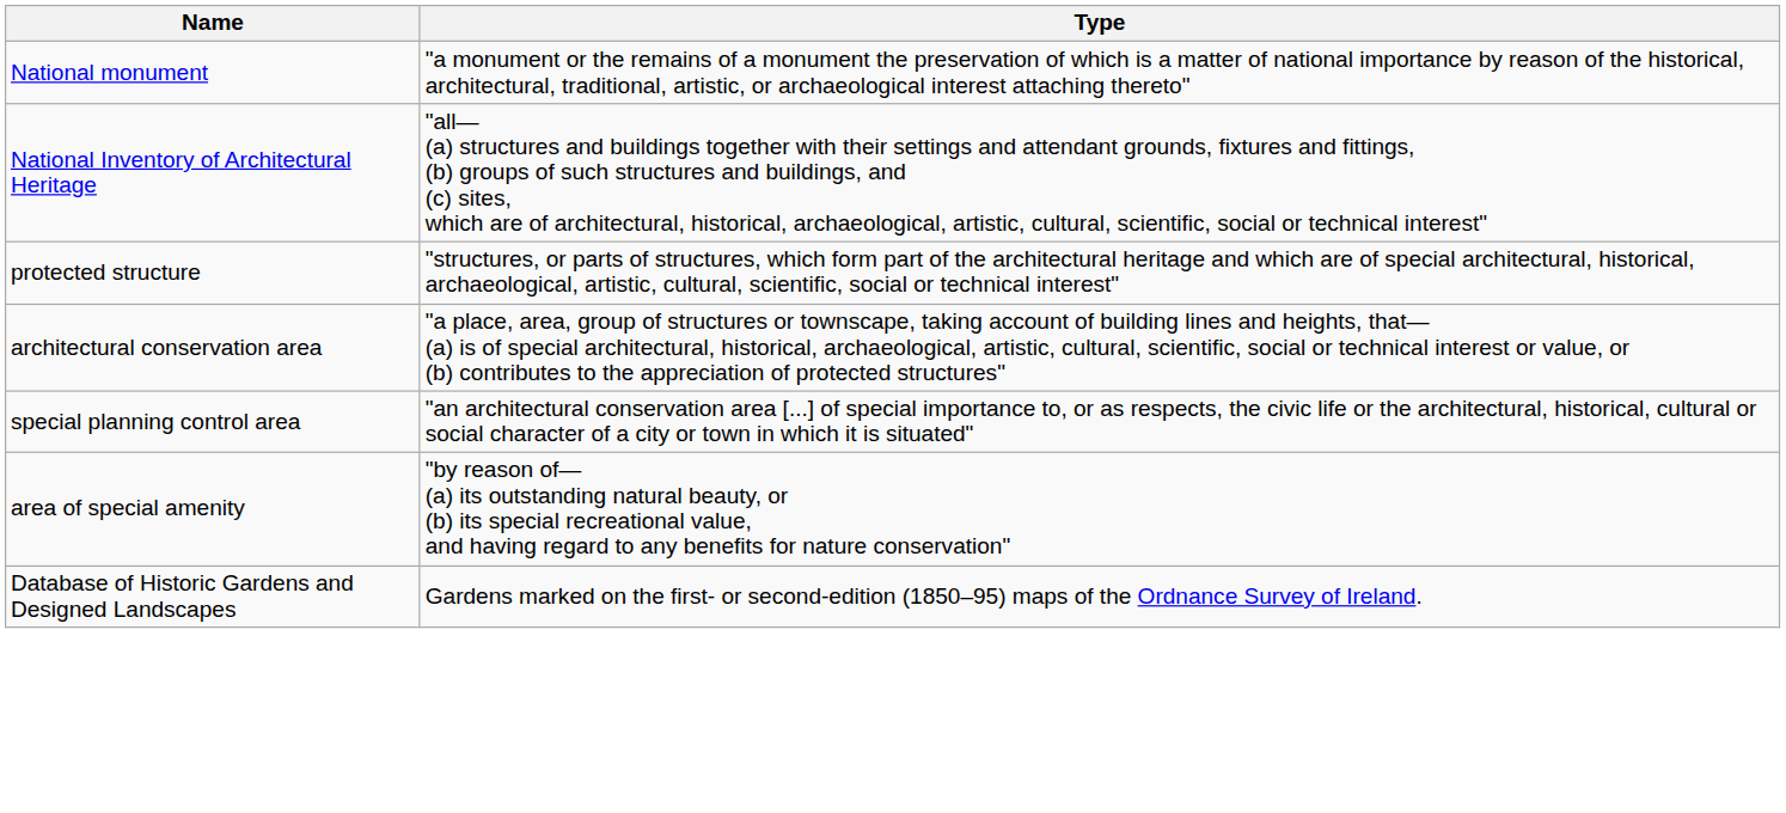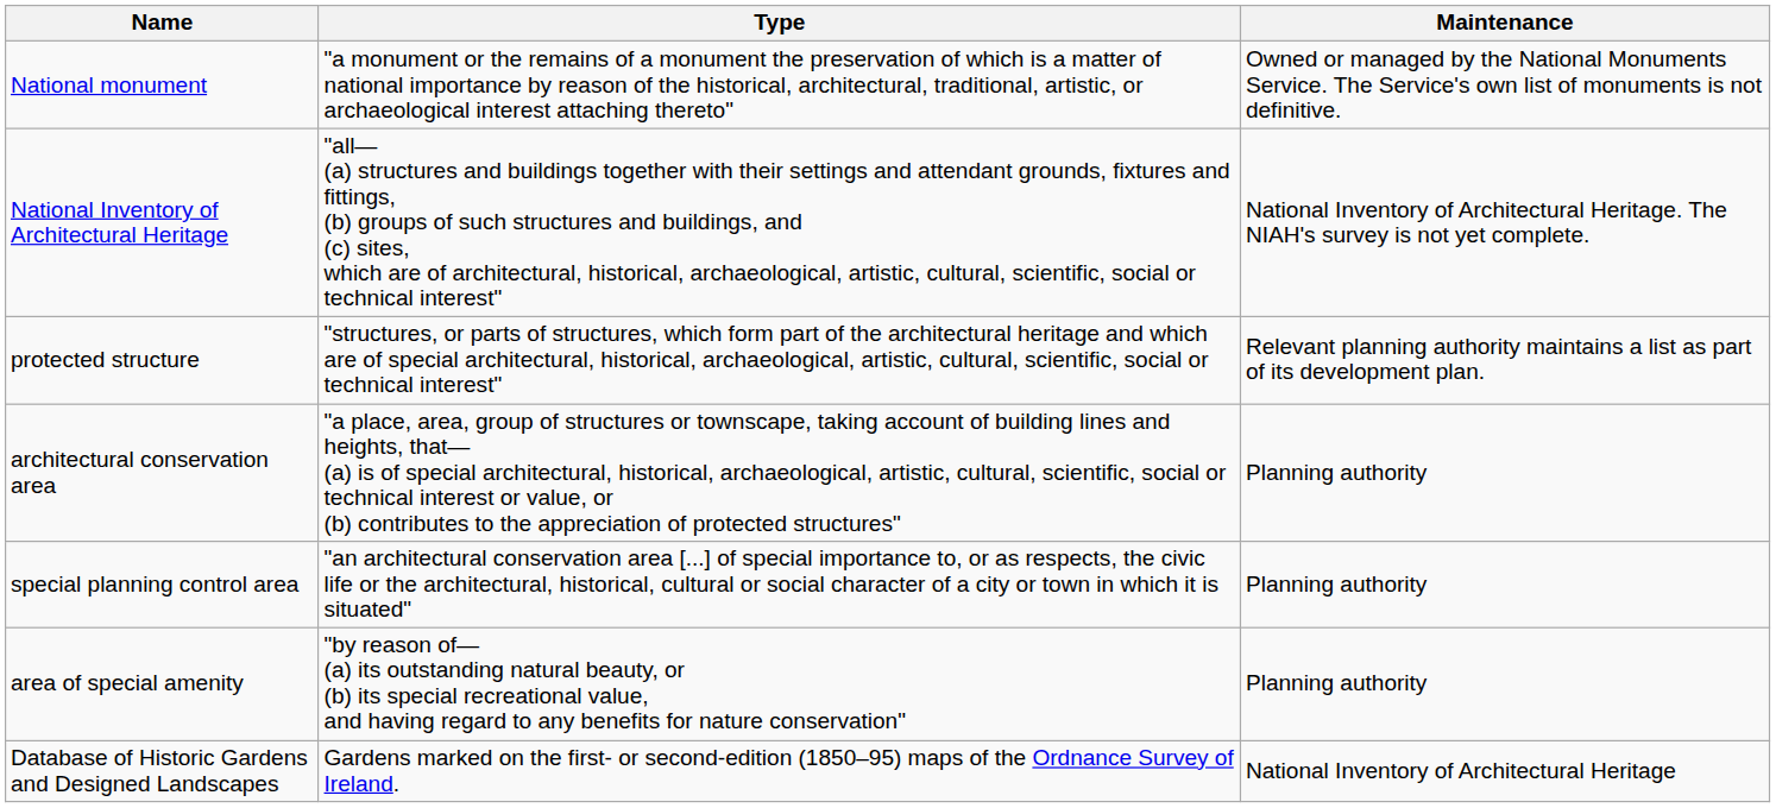 <table class="wikitable">
 <tr>
 <th>Name</th>
 <th>Type</th>
+<th>Maintenance</th>
 </tr>
 <tr>
 <td><a href='#'>National monument</a></td>
 <td>"a monument or the remains of a monument the preservation of which is a matter of national importance by reason of the historical, architectural, traditional, artistic, or archaeological interest attaching thereto"</td>
+<td>Owned or managed by the National Monuments Service. The Service's own list of monuments is not definitive.</td>
 </tr>
 <tr>
 <td><a href='#'>National Inventory of Architectural Heritage</a></td>
 <td>"all—<br>(a) structures and buildings together with their settings and attendant grounds, fixtures and fittings,<br>(b) groups of such structures and buildings, and<br>(c) sites,<br>which are of architectural, historical, archaeological, artistic, cultural, scientific, social or technical interest"</td>
+<td>National Inventory of Architectural Heritage. The NIAH's survey is not yet complete.</td>
 </tr>
 <tr>
 <td>protected structure</td>
 <td>"structures, or parts of structures, which form part of the architectural heritage and which are of special architectural, historical, archaeological, artistic, cultural, scientific, social or technical interest"</td>
+<td>Relevant planning authority maintains a list as part of its development plan.</td>
 </tr>
 <tr>
 <td>architectural conservation area</td>
 <td>"a place, area, group of structures or townscape, taking account of building lines and heights, that—<br>(a) is of special architectural, historical, archaeological, artistic, cultural, scientific, social or technical interest or value, or<br>(b) contributes to the appreciation of protected structures"</td>
+<td>Planning authority</td>
 </tr>
 <tr>
 <td>special planning control area</td>
 <td>"an architectural conservation area [...] of special importance to, or as respects, the civic life or the architectural, historical, cultural or social character of a city or town in which it is situated"</td>
+<td>Planning authority</td>
 </tr>
 <tr>
 <td>area of special amenity</td>
 <td>"by reason of—<br>(a) its outstanding natural beauty, or<br>(b) its special recreational value,<br>and having regard to any benefits for nature conservation"</td>
+<td>Planning authority</td>
 </tr>
 <tr>
 <td>Database of Historic Gardens and Designed Landscapes</td>
 <td>Gardens marked on the first- or second-edition (1850–95) maps of the <a href='#'>Ordnance Survey of Ireland</a>.</td>
+<td>National Inventory of Architectural Heritage</td>
 </tr>
 </table>
